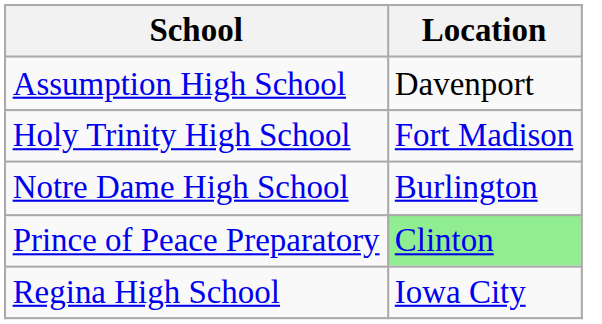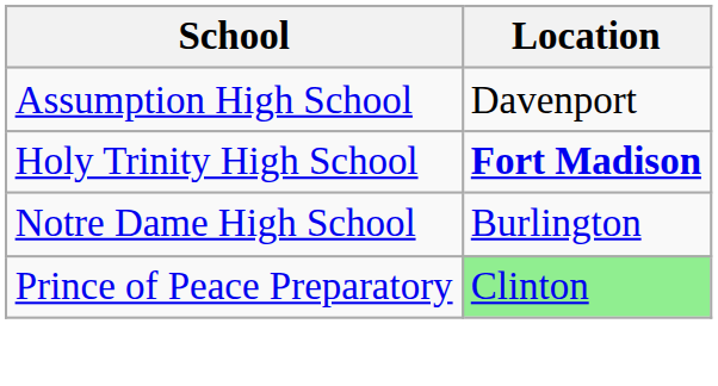 <table class="wikitable" border="1">
 <tr>
 <th>School</th>
 <th>Location</th>
 </tr>
 <tr>
 <td><a href='#'>Assumption High School</a></td>
 <td>Davenport</td>
 </tr>
 <tr>
 <td><a href='#'>Holy Trinity High School</a></td>
-<td><a href='#'>Fort Madison</a></td>
+<td><strong><a href='#'>Fort Madison</a></strong></td>
 </tr>
 <tr>
 <td><a href='#'>Notre Dame High School</a></td>
 <td><a href='#'>Burlington</a></td>
 </tr>
 <tr>
 <td><a href='#'>Prince of Peace Preparatory</a></td>
 <td style="background: lightgreen;"><a href='#'>Clinton</a></td>
 </tr>
-<tr>
-<td><a href='#'>Regina High School</a></td>
-<td><a href='#'>Iowa City</a></td>
-</tr>
 </table>
